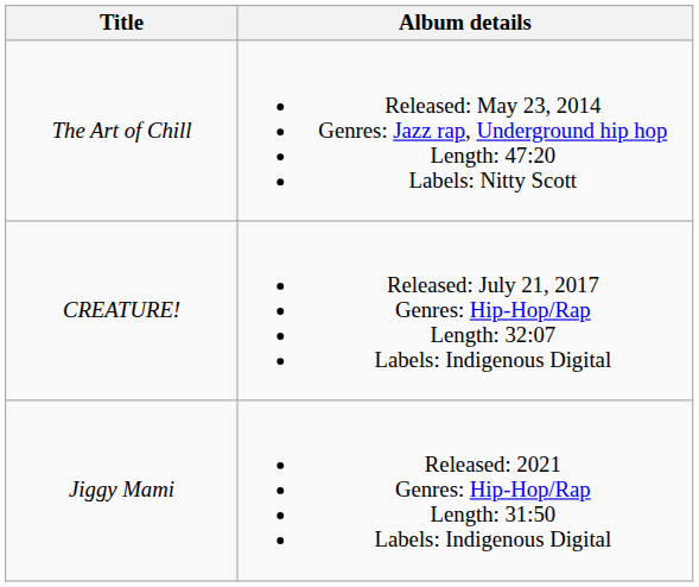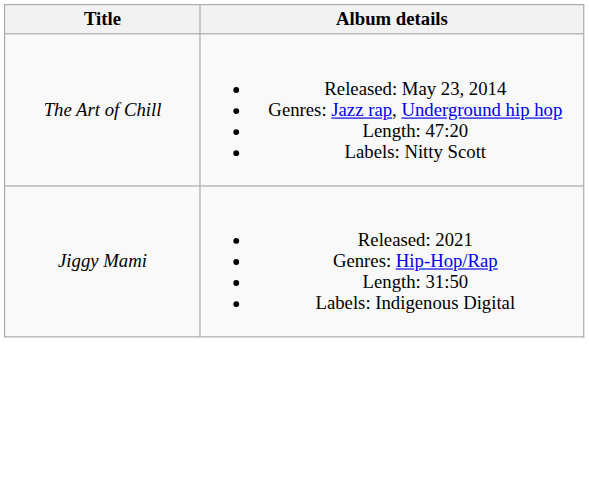 <table class="wikitable plainrowheaders" style="text-align:center;">
 <tr>
 <th scope="col" rowspan="1" style="width:10em;">Title</th>
 <th scope="col" rowspan="1" style="width:20em;">Album details</th>
 </tr>
 <tr>
 <td scope="row"><em>The Art of Chill</em></td>
 <td><br><ul><li>Released: May 23, 2014</li><li>Genres: <a href='#'>Jazz rap</a>, <a href='#'>Underground hip hop</a></li><li>Length: 47:20</li><li>Labels: Nitty Scott</li></ul></td>
 </tr>
 <tr>
-<td><em>CREATURE!</em></td>
-<td><br><ul><li>Released: July 21, 2017</li><li>Genres: <a href='#'>Hip-Hop/Rap</a></li><li>Length: 32:07</li><li>Labels: Indigenous Digital</li></ul></td>
-</tr>
-<tr>
 <td><em>Jiggy Mami</em></td>
 <td><br><ul><li>Released: 2021</li><li>Genres: <a href='#'>Hip-Hop/Rap</a></li><li>Length: 31:50</li><li>Labels: Indigenous Digital</li></ul></td>
 </tr>
 </table>
